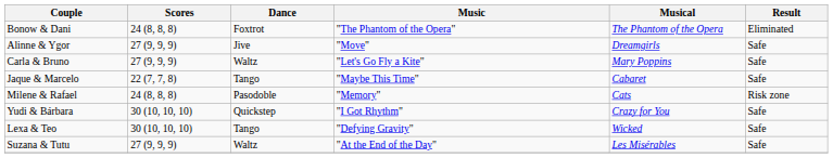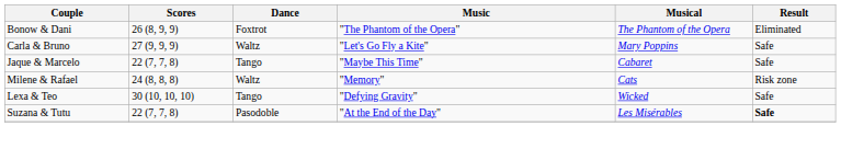 <table class="wikitable sortable" style="width:100%;">
 <tr>
 <th style="width:15.0%;">Couple</th>
 <th style="width:12.5%;">Scores</th>
 <th style="width:12.5%;">Dance</th>
 <th style="width:33.5%;">Music</th>
 <th style="width:16.5%;">Musical</th>
 <th style="width:10.0%;">Result</th>
 </tr>
 <tr>
 <td>Bonow & Dani</td>
-<td>24 (8, 8, 8)</td>
+<td>26 (8, 9, 9)</td>
 <td>Foxtrot</td>
 <td>"<a href='#'>The Phantom of the Opera</a>"</td>
 <td><em><a href='#'>The Phantom of the Opera</a></em></td>
 <td>Eliminated</td>
-</tr>
-<tr>
-<td>Alinne & Ygor</td>
-<td>27 (9, 9, 9)</td>
-<td>Jive</td>
-<td>"<a href='#'>Move</a>"</td>
-<td><em><a href='#'>Dreamgirls</a></em></td>
-<td>Safe</td>
 </tr>
 <tr>
 <td>Carla & Bruno</td>
 <td>27 (9, 9, 9)</td>
 <td>Waltz</td>
 <td>"<a href='#'>Let's Go Fly a Kite</a>"</td>
 <td><em><a href='#'>Mary Poppins</a></em></td>
 <td>Safe</td>
 </tr>
 <tr>
 <td>Jaque & Marcelo</td>
 <td>22 (7, 7, 8)</td>
 <td>Tango</td>
 <td>"<a href='#'>Maybe This Time</a>"</td>
 <td><em><a href='#'>Cabaret</a></em></td>
 <td>Safe</td>
 </tr>
 <tr>
 <td>Milene & Rafael</td>
 <td>24 (8, 8, 8)</td>
-<td>Pasodoble</td>
+<td>Waltz</td>
 <td>"<a href='#'>Memory</a>"</td>
 <td><em><a href='#'>Cats</a></em></td>
 <td>Risk zone</td>
-</tr>
-<tr>
-<td>Yudi & Bárbara</td>
-<td>30 (10, 10, 10)</td>
-<td>Quickstep</td>
-<td>"<a href='#'>I Got Rhythm</a>"</td>
-<td><em><a href='#'>Crazy for You</a></em></td>
-<td>Safe</td>
 </tr>
 <tr>
 <td>Lexa & Teo</td>
 <td>30 (10, 10, 10)</td>
 <td>Tango</td>
 <td>"<a href='#'>Defying Gravity</a>"</td>
 <td><em><a href='#'>Wicked</a></em></td>
 <td>Safe</td>
 </tr>
 <tr>
 <td>Suzana & Tutu</td>
-<td>27 (9, 9, 9)</td>
-<td>Waltz</td>
+<td>22 (7, 7, 8)</td>
+<td>Pasodoble</td>
 <td>"<a href='#'>At the End of the Day</a>"</td>
 <td><em><a href='#'>Les Misérables</a></em></td>
-<td>Safe</td>
+<td><strong>Safe</strong></td>
 </tr>
 <tr>
 </tr>
 </table>
